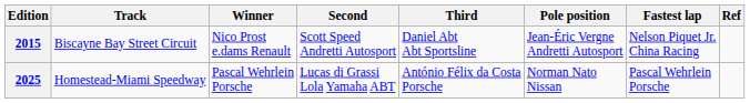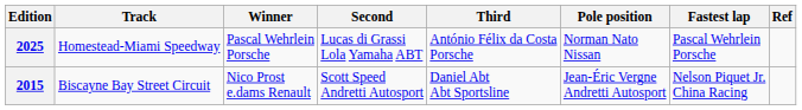 <table Class = "wikitable" style = "font-size: 90%;">
 <tr>
 <th>Edition</th>
 <th>Track</th>
 <th>Winner</th>
 <th>Second</th>
 <th>Third</th>
 <th>Pole position</th>
 <th>Fastest lap</th>
 <th>Ref</th>
 </tr>
 <tr>
+<th><a href='#'>2025</a></th>
+<td><a href='#'>Homestead-Miami Speedway</a></td>
+<td> <a href='#'>Pascal Wehrlein</a><br><a href='#'>Porsche</a></td>
+<td> <a href='#'>Lucas di Grassi</a><br><a href='#'>Lola</a> <a href='#'>Yamaha</a> <a href='#'>ABT</a></td>
+<td> <a href='#'>António Félix da Costa</a><br><a href='#'>Porsche</a></td>
+<td> <a href='#'>Norman Nato</a><br><a href='#'>Nissan</a></td>
+<td> <a href='#'>Pascal Wehrlein</a><br><a href='#'>Porsche</a></td>
+<td align="center"></td>
+</tr>
+<tr>
 <th><a href='#'>2015</a></th>
 <td><a href='#'>Biscayne Bay Street Circuit</a></td>
 <td> <a href='#'>Nico Prost</a><br><a href='#'>e.dams Renault</a></td>
 <td> <a href='#'>Scott Speed</a><br><a href='#'>Andretti Autosport</a></td>
 <td> <a href='#'>Daniel Abt</a><br><a href='#'>Abt Sportsline</a></td>
 <td> <a href='#'>Jean-Éric Vergne</a><br><a href='#'>Andretti Autosport</a></td>
 <td> <a href='#'>Nelson Piquet Jr.</a><br><a href='#'>China Racing</a></td>
 <td align="center"></td>
 </tr>
-<tr>
-<th><a href='#'>2025</a></th>
-<td><a href='#'>Homestead-Miami Speedway</a></td>
-<td> <a href='#'>Pascal Wehrlein</a><br><a href='#'>Porsche</a></td>
-<td> <a href='#'>Lucas di Grassi</a><br><a href='#'>Lola</a> <a href='#'>Yamaha</a> <a href='#'>ABT</a></td>
-<td> <a href='#'>António Félix da Costa</a><br><a href='#'>Porsche</a></td>
-<td> <a href='#'>Norman Nato</a><br><a href='#'>Nissan</a></td>
-<td> <a href='#'>Pascal Wehrlein</a><br><a href='#'>Porsche</a></td>
-<td align="center"></td>
-</tr>
 </table>
